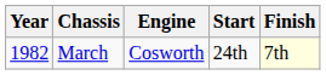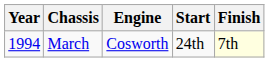 <table class="wikitable" style="font-size: 95%;">
 <tr>
 <th>Year</th>
 <th>Chassis</th>
 <th>Engine</th>
 <th>Start</th>
 <th>Finish</th>
 </tr>
 <tr>
-<td><a href='#'>1982</a></td>
+<td><a href='#'>1994</a></td>
 <td><a href='#'>March</a></td>
 <td><a href='#'>Cosworth</a></td>
 <td>24th</td>
 <td style="background: lightyellow;">7th</td>
 </tr>
 </table>
